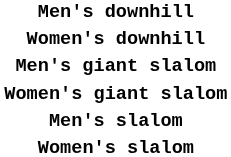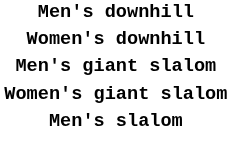 <table>
 <tr>
 <th scope="row">Men's downhill<br></th>
 <td></td>
 <td></td>
 <td></td>
 </tr>
 <tr>
 <th scope="row">Women's downhill<br></th>
 <td></td>
 <td></td>
 <td></td>
 </tr>
 <tr>
 <th scope="row">Men's giant slalom<br></th>
 <td></td>
 <td></td>
 <td></td>
 </tr>
 <tr>
 <th scope="row">Women's giant slalom<br></th>
 <td></td>
 <td></td>
 <td></td>
 </tr>
 <tr>
 <th scope="row">Men's slalom<br></th>
 <td></td>
 <td></td>
 <td></td>
 </tr>
-<tr>
-<th scope="row">Women's slalom<br></th>
-<td></td>
-<td></td>
-<td></td>
-</tr>
 </table>
